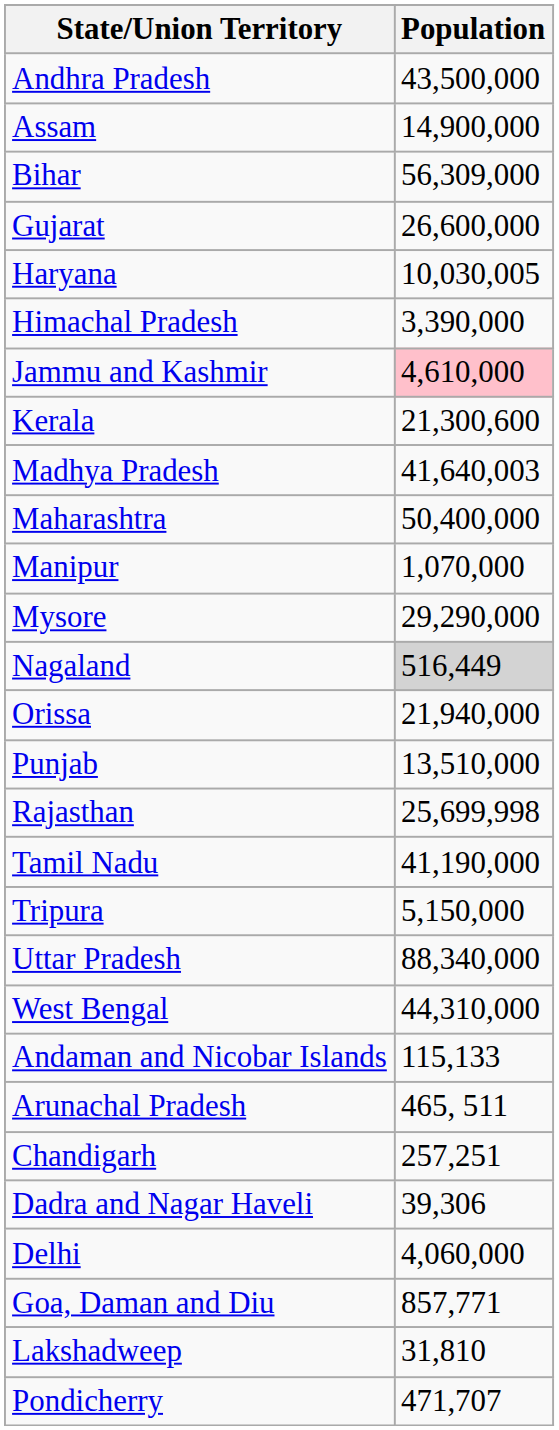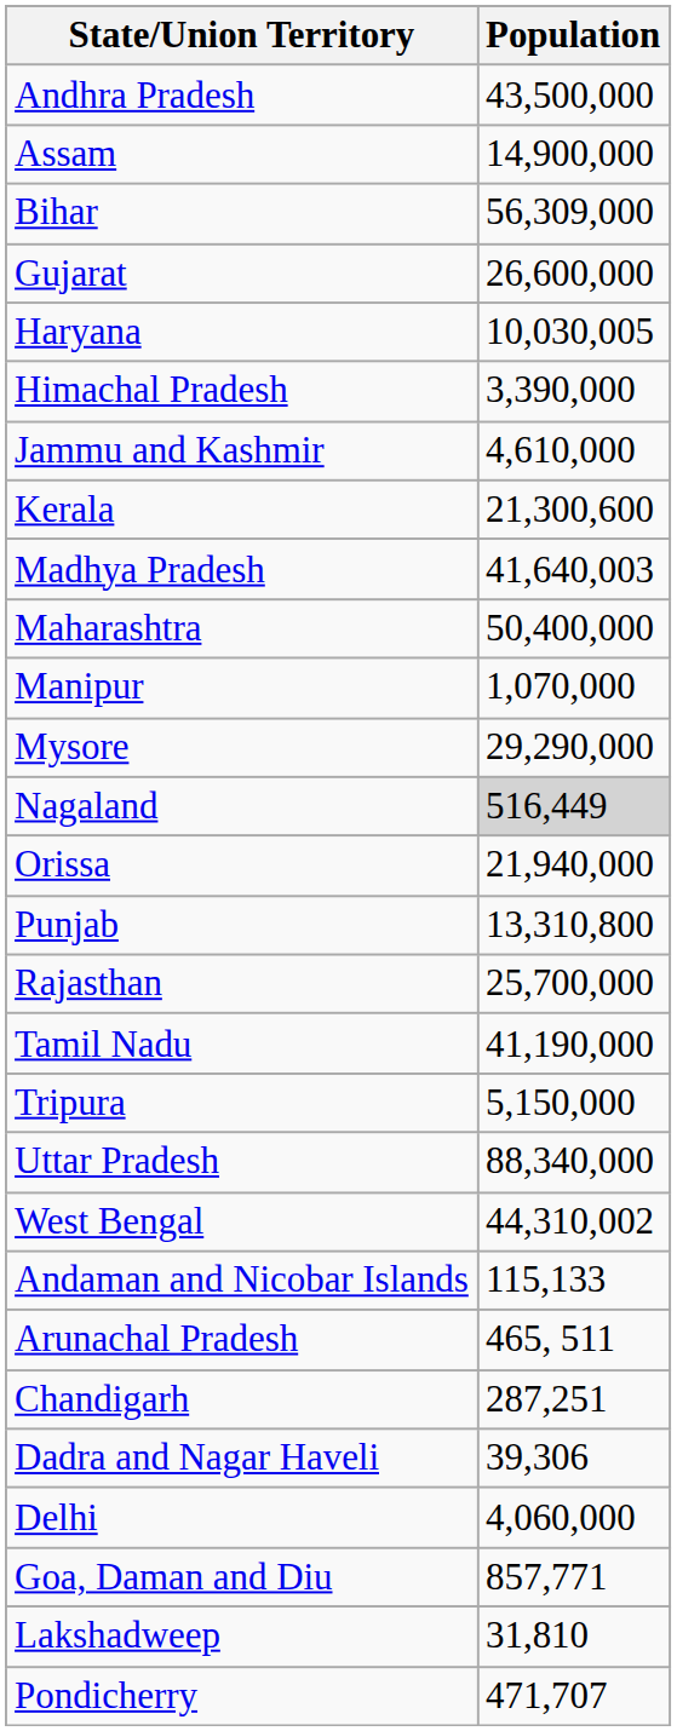 <table class="wikitable sortable collapsable">
 <tr>
 </tr>
 <tr align=center>
 <th>State/Union Territory</th>
 <th>Population</th>
 </tr>
 <tr>
 <td><a href='#'>Andhra Pradesh</a></td>
 <td>43,500,000</td>
 </tr>
 <tr>
 <td><a href='#'>Assam</a></td>
 <td>14,900,000</td>
 </tr>
 <tr>
 <td><a href='#'>Bihar</a></td>
 <td>56,309,000</td>
 </tr>
 <tr>
 <td><a href='#'>Gujarat</a></td>
 <td>26,600,000</td>
 </tr>
 <tr>
 <td><a href='#'>Haryana</a></td>
 <td>10,030,005</td>
 </tr>
 <tr>
 <td><a href='#'>Himachal Pradesh</a></td>
 <td>3,390,000</td>
 </tr>
 <tr>
 <td><a href='#'>Jammu and Kashmir</a></td>
-<td style="background: pink;">4,610,000</td>
+<td>4,610,000</td>
 </tr>
 <tr>
 <td><a href='#'>Kerala</a></td>
 <td>21,300,600</td>
 </tr>
 <tr>
 <td><a href='#'>Madhya Pradesh</a></td>
 <td>41,640,003</td>
 </tr>
 <tr>
 <td><a href='#'>Maharashtra</a></td>
 <td>50,400,000</td>
 </tr>
 <tr>
 <td><a href='#'>Manipur</a></td>
 <td>1,070,000</td>
 </tr>
 <tr>
 <td><a href='#'>Mysore</a></td>
 <td>29,290,000</td>
 </tr>
 <tr>
 <td><a href='#'>Nagaland</a></td>
 <td style="background: lightgrey;">516,449</td>
 </tr>
 <tr>
 <td><a href='#'>Orissa</a></td>
 <td>21,940,000</td>
 </tr>
 <tr>
 <td><a href='#'>Punjab</a></td>
-<td>13,510,000</td>
+<td>13,310,800</td>
 </tr>
 <tr>
 <td><a href='#'>Rajasthan</a></td>
-<td>25,699,998</td>
+<td>25,700,000</td>
 </tr>
 <tr>
 <td><a href='#'>Tamil Nadu</a></td>
 <td>41,190,000</td>
 </tr>
 <tr>
 <td><a href='#'>Tripura</a></td>
 <td>5,150,000</td>
 </tr>
 <tr>
 <td><a href='#'>Uttar Pradesh</a></td>
 <td>88,340,000</td>
 </tr>
 <tr>
 <td><a href='#'>West Bengal</a></td>
-<td>44,310,000</td>
+<td>44,310,002</td>
 </tr>
 <tr>
 <td><a href='#'>Andaman and Nicobar Islands</a></td>
 <td>115,133</td>
 </tr>
 <tr>
 <td><a href='#'>Arunachal Pradesh</a></td>
 <td>465, 511</td>
 </tr>
 <tr>
 <td><a href='#'>Chandigarh</a></td>
-<td>257,251</td>
+<td>287,251</td>
 </tr>
 <tr>
 <td><a href='#'>Dadra and Nagar Haveli</a></td>
 <td>39,306</td>
 </tr>
 <tr>
 <td><a href='#'>Delhi</a></td>
 <td>4,060,000</td>
 </tr>
 <tr>
 <td><a href='#'>Goa, Daman and Diu</a></td>
 <td>857,771</td>
 </tr>
 <tr>
 <td><a href='#'>Lakshadweep</a></td>
 <td>31,810</td>
 </tr>
 <tr>
 <td><a href='#'>Pondicherry</a></td>
 <td>471,707</td>
 </tr>
 </table>
